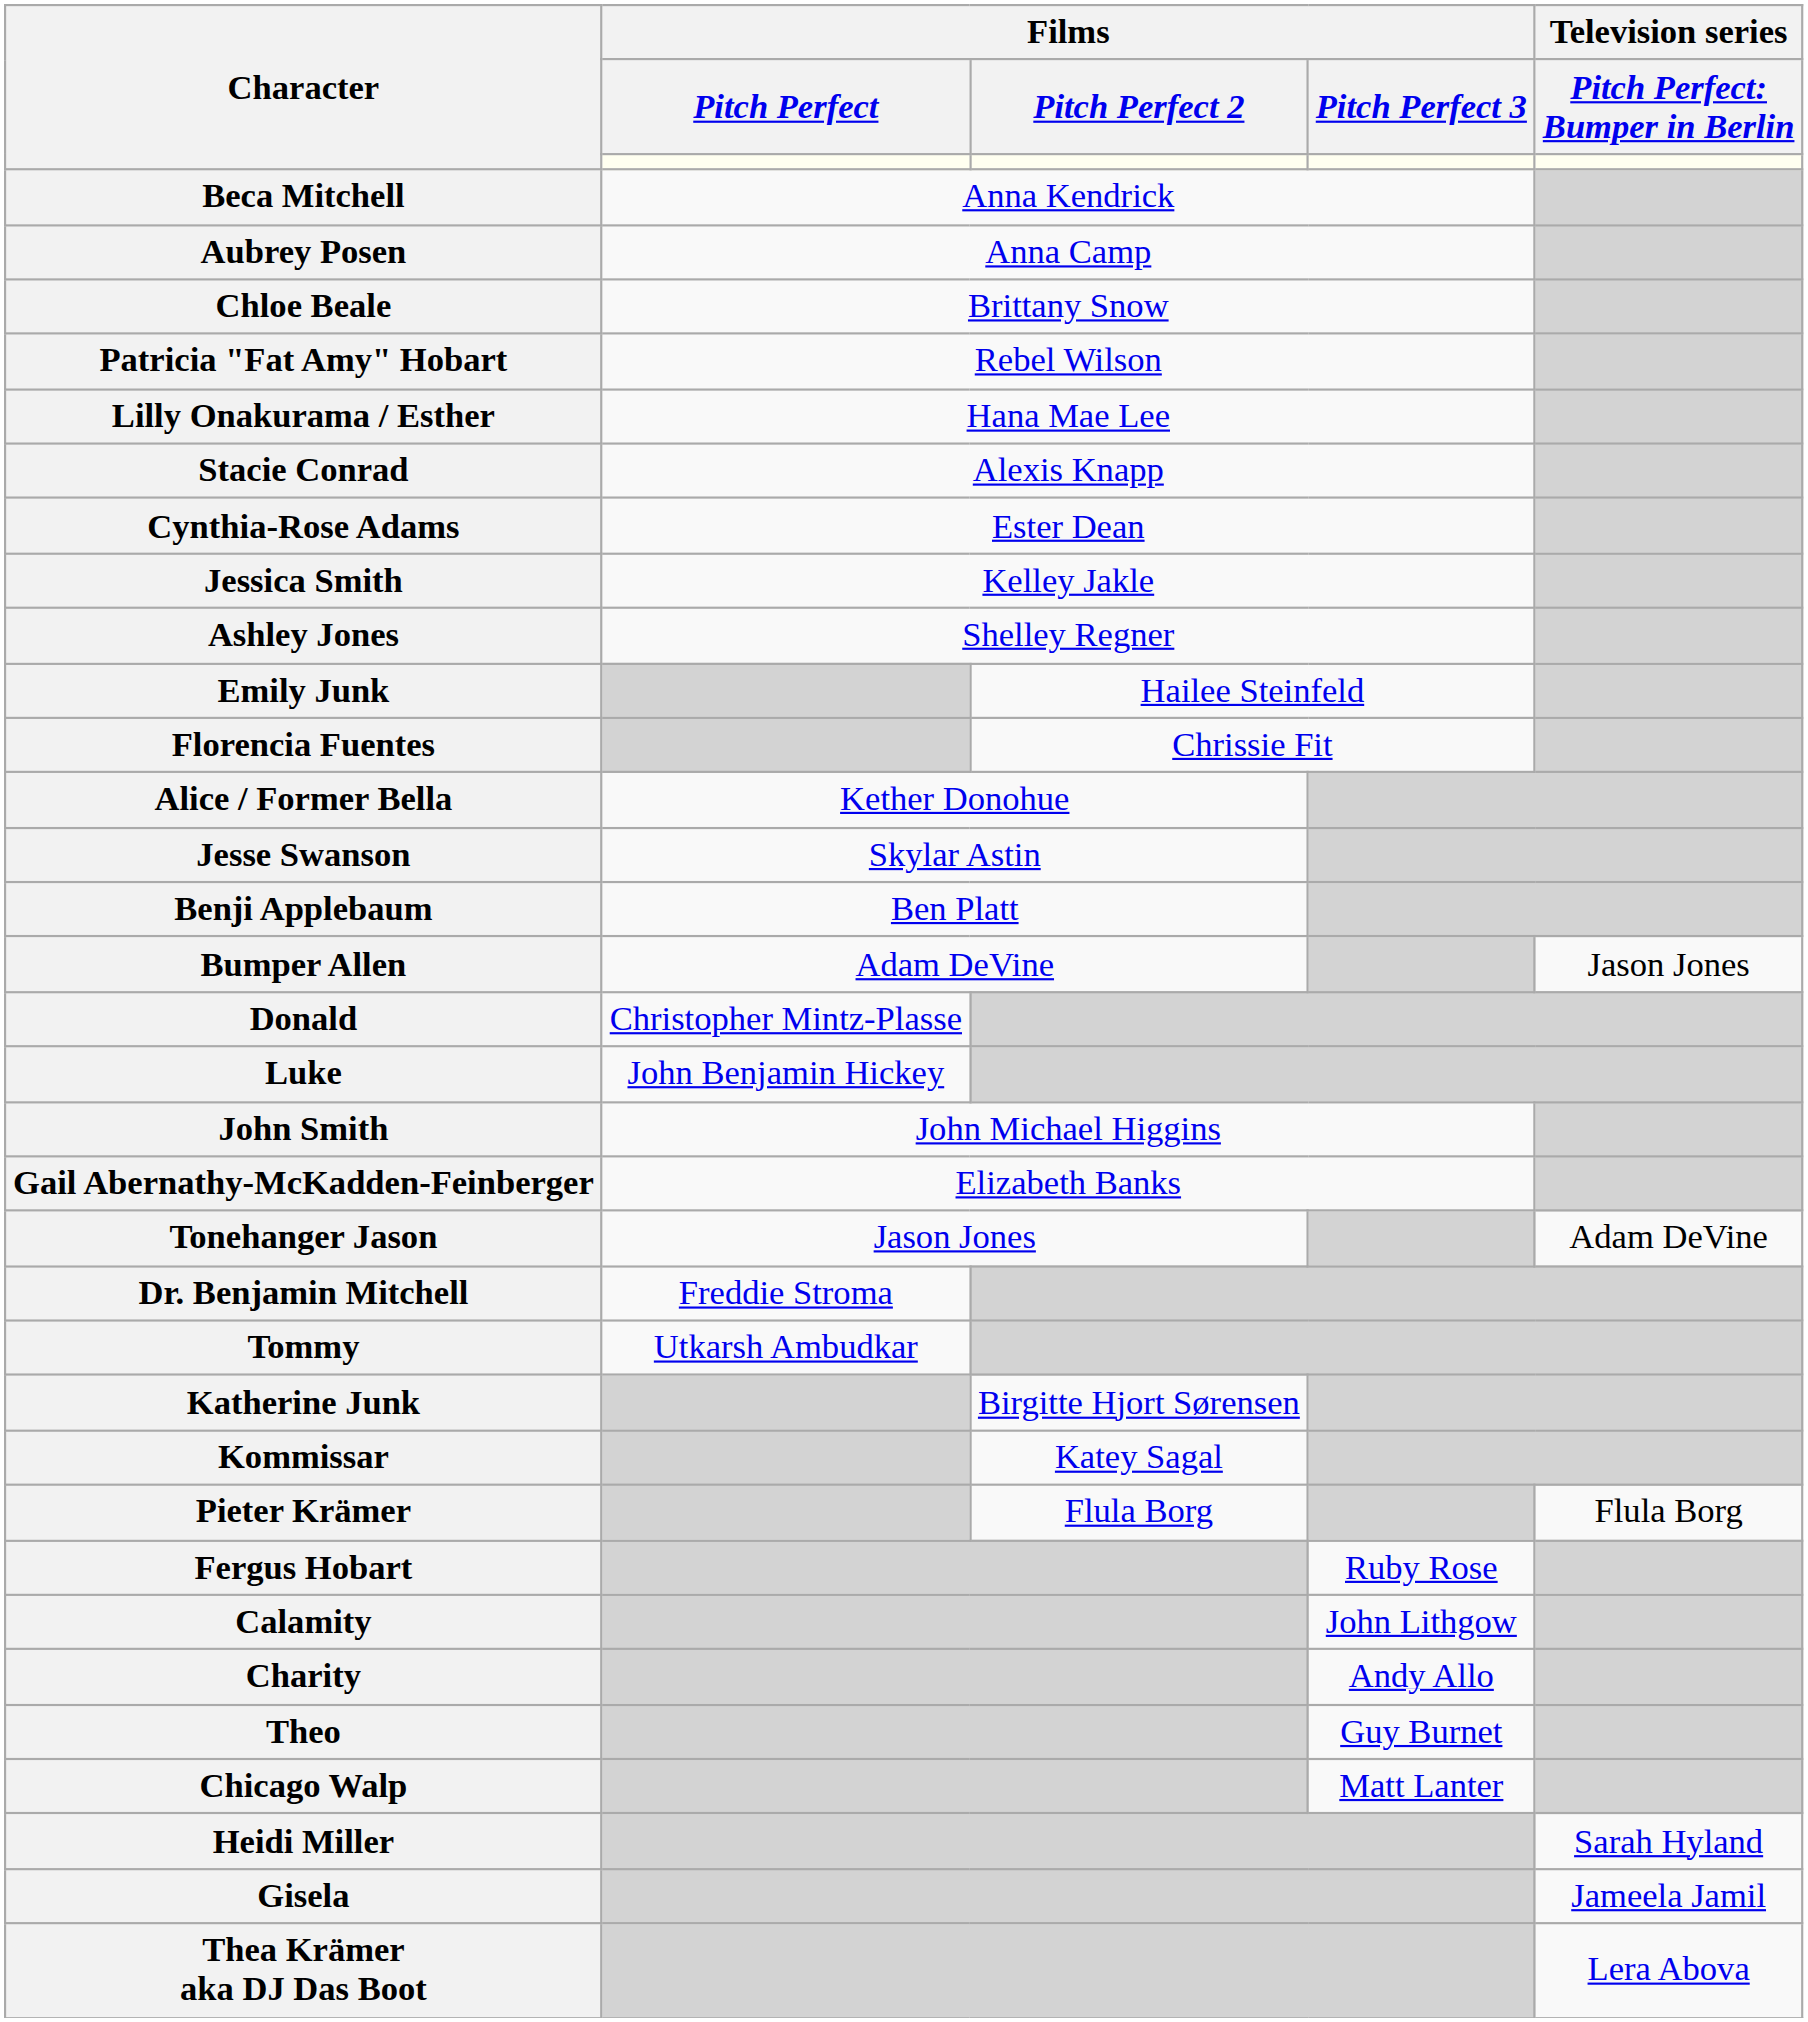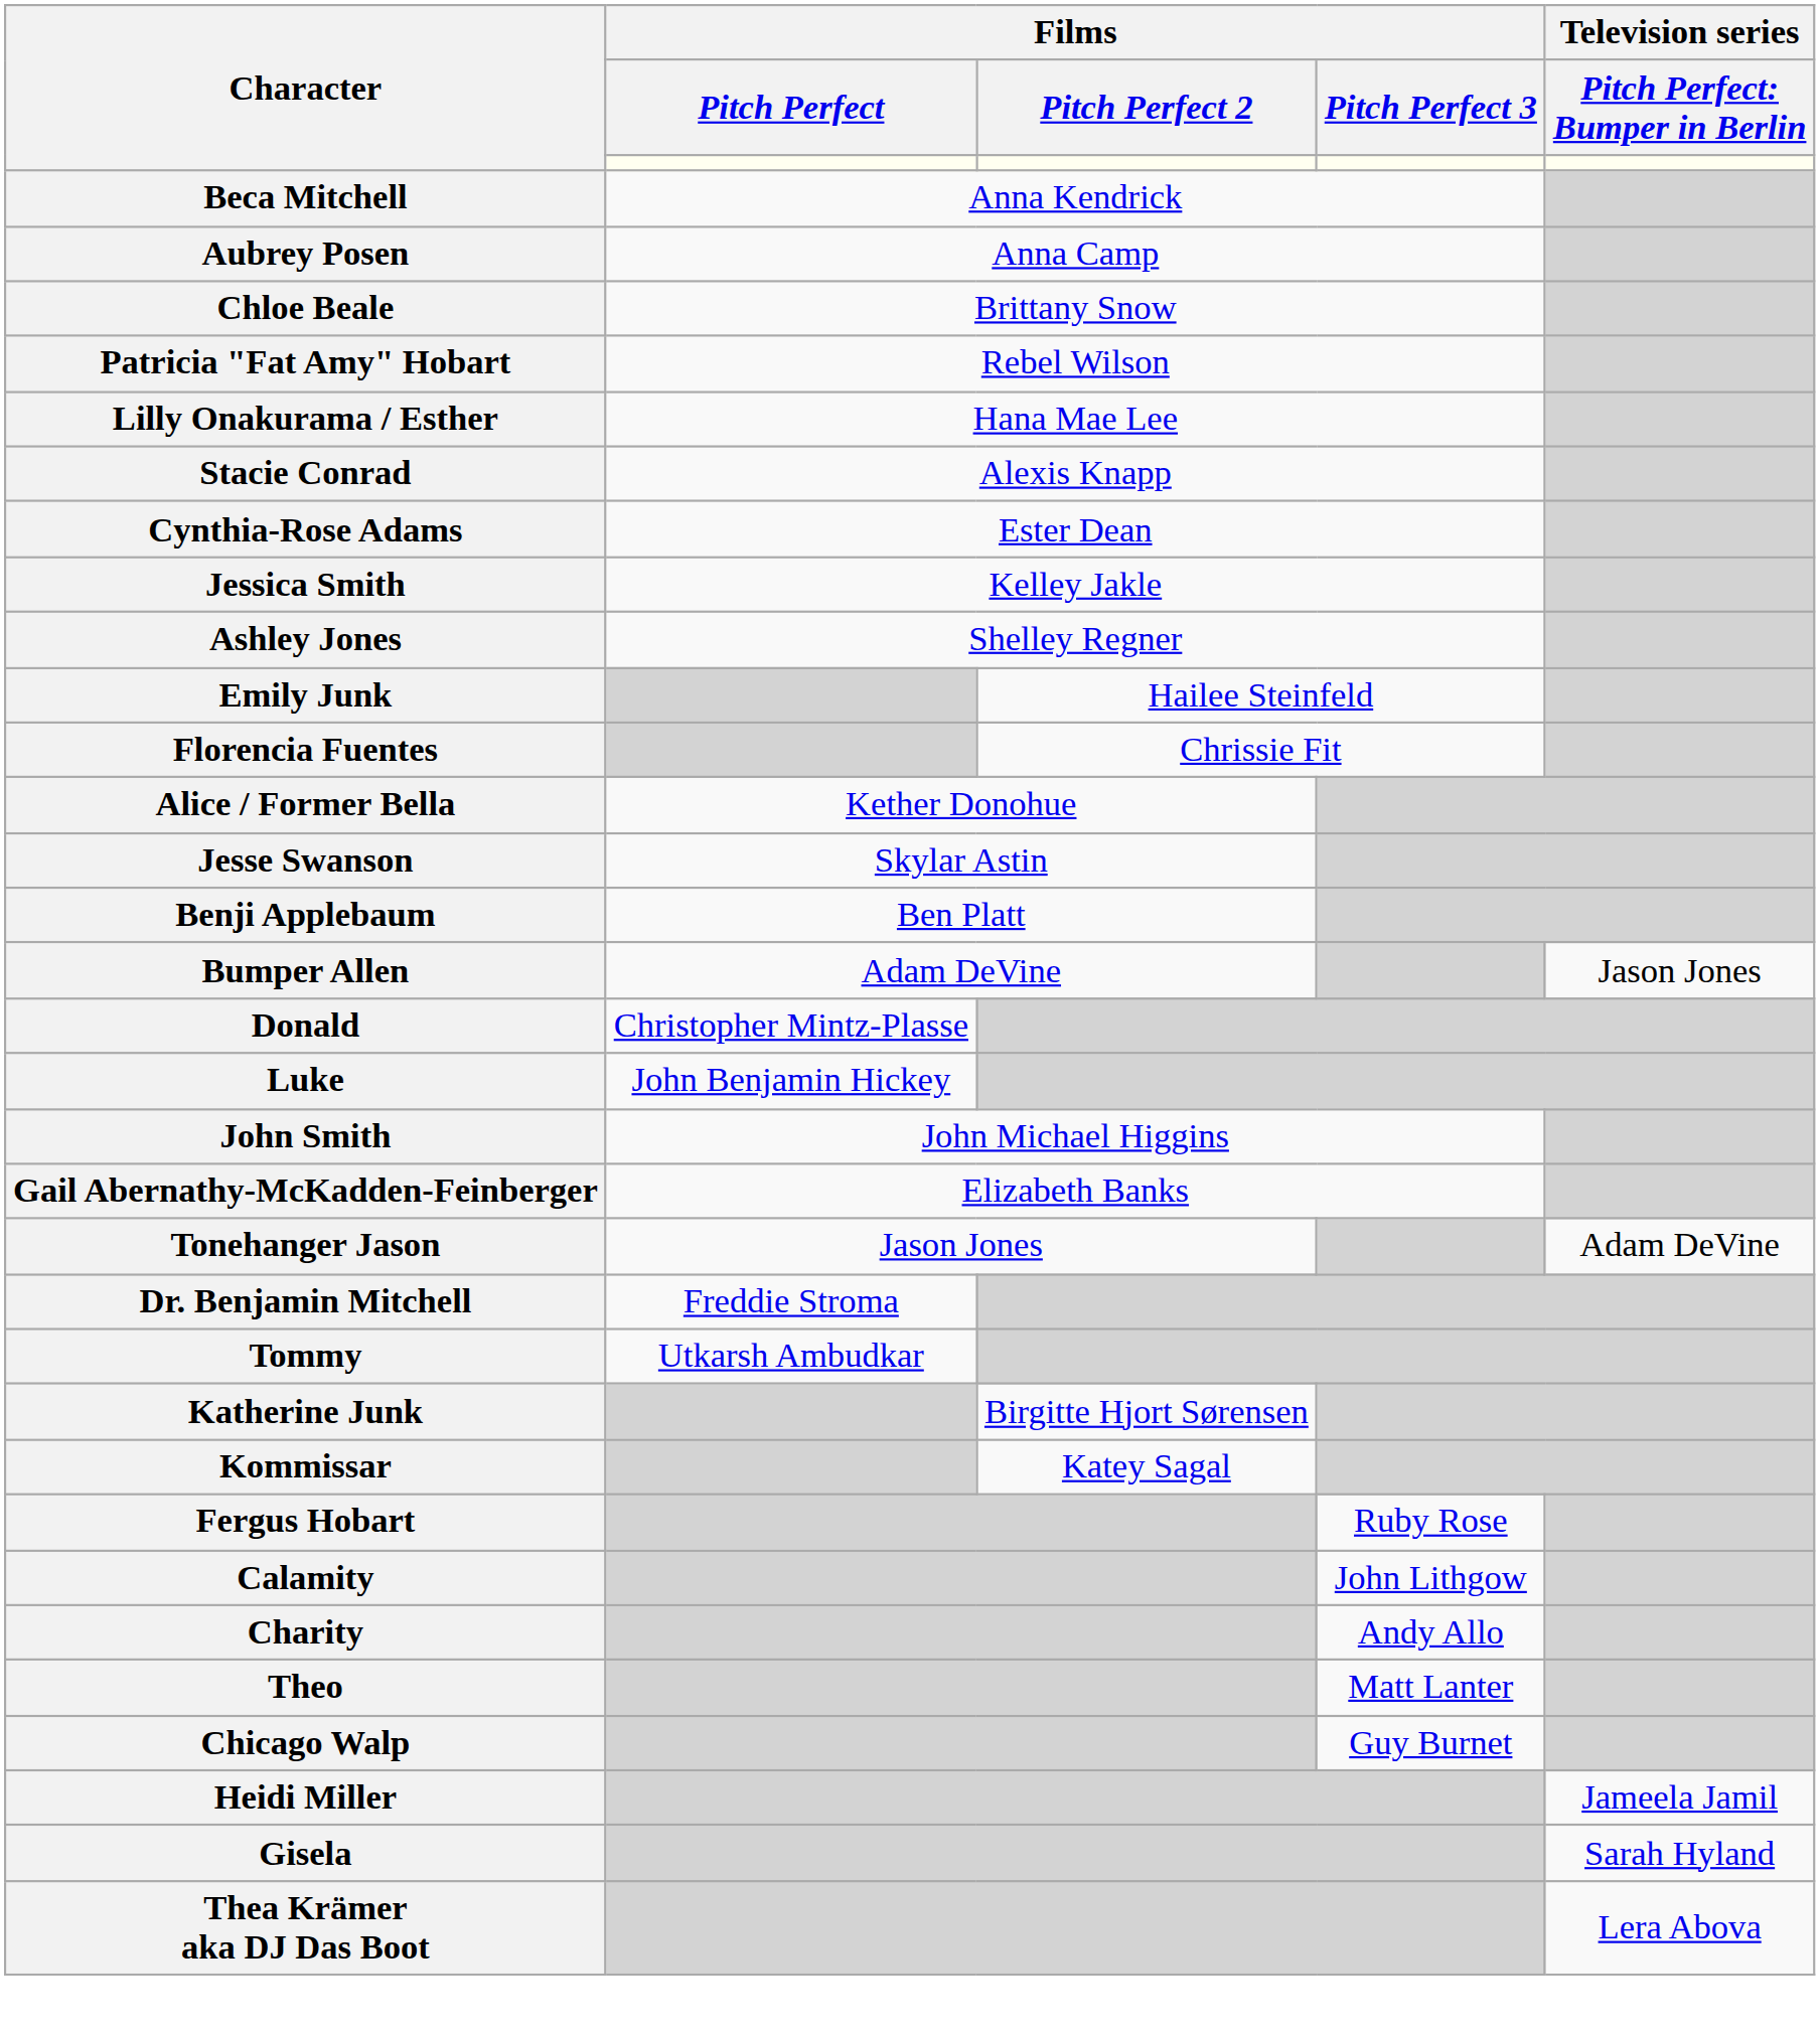 <table class="wikitable"  style="text-align:center">
 <tr>
 <th rowspan="3">Character</th>
 <th colspan="3">Films</th>
 <th>Television series</th>
 </tr>
 <tr>
 <th align="center"><em><a href='#'>Pitch Perfect</a></em></th>
 <th align="center"><em><a href='#'>Pitch Perfect 2</a></em></th>
 <th align="center"><em><a href='#'>Pitch Perfect 3</a></em></th>
 <th align="center"><em><a href='#'>Pitch Perfect:<br>Bumper in Berlin</a></em></th>
 </tr>
 <tr>
 <th style="background-color:ivory;"><span></span></th>
 <th style="background-color:ivory;"><span></span></th>
 <th style="background-color:ivory;"><span></span></th>
 <th style="background-color:ivory;"><span></span></th>
 </tr>
 <tr>
 <th>Beca Mitchell</th>
 <td colspan="3"><a href='#'>Anna Kendrick</a></td>
 <td style="background:lightgrey;"></td>
 </tr>
 <tr>
 <th>Aubrey Posen</th>
 <td colspan="3"><a href='#'>Anna Camp</a></td>
 <td style="background:lightgrey;"></td>
 </tr>
 <tr>
 <th>Chloe Beale</th>
 <td colspan="3"><a href='#'>Brittany Snow</a></td>
 <td style="background:lightgrey;"></td>
 </tr>
 <tr>
 <th>Patricia "Fat Amy" Hobart</th>
 <td colspan="3"><a href='#'>Rebel Wilson</a></td>
 <td style="background:lightgrey;"></td>
 </tr>
 <tr>
 <th>Lilly Onakurama / Esther</th>
 <td colspan="3"><a href='#'>Hana Mae Lee</a></td>
 <td style="background:lightgrey;"></td>
 </tr>
 <tr>
 <th>Stacie Conrad</th>
 <td colspan="3"><a href='#'>Alexis Knapp</a></td>
 <td style="background:lightgrey;"></td>
 </tr>
 <tr>
 <th>Cynthia-Rose Adams</th>
 <td colspan="3"><a href='#'>Ester Dean</a></td>
 <td style="background:lightgrey;"></td>
 </tr>
 <tr>
 <th>Jessica Smith</th>
 <td colspan="3"><a href='#'>Kelley Jakle</a></td>
 <td style="background:lightgrey;"></td>
 </tr>
 <tr>
 <th>Ashley Jones</th>
 <td colspan="3"><a href='#'>Shelley Regner</a></td>
 <td style="background:lightgrey;"></td>
 </tr>
 <tr>
 <th>Emily Junk</th>
 <td style="background:lightgrey;"></td>
 <td colspan="2"><a href='#'>Hailee Steinfeld</a></td>
 <td style="background:lightgrey;"></td>
 </tr>
 <tr>
 <th>Florencia Fuentes</th>
 <td style="background:lightgrey;"></td>
 <td colspan="2"><a href='#'>Chrissie Fit</a></td>
 <td style="background:lightgrey;"></td>
 </tr>
 <tr>
 <th>Alice / Former Bella</th>
 <td colspan="2"><a href='#'>Kether Donohue</a></td>
 <td colspan="2" style="background:lightgrey;"></td>
 </tr>
 <tr>
 <th>Jesse Swanson</th>
 <td colspan="2"><a href='#'>Skylar Astin</a></td>
 <td colspan="2" style="background:lightgrey;"></td>
 </tr>
 <tr>
 <th>Benji Applebaum</th>
 <td colspan="2"><a href='#'>Ben Platt</a></td>
 <td colspan="2" style="background:lightgrey;"></td>
 </tr>
 <tr>
 <th>Bumper Allen</th>
 <td colspan="2"><a href='#'>Adam DeVine</a></td>
 <td style="background:lightgrey;"></td>
 <td>Jason Jones</td>
 </tr>
 <tr>
 <th>Donald</th>
 <td><a href='#'>Christopher Mintz-Plasse</a></td>
 <td colspan="3" style="background:lightgrey;"></td>
 </tr>
 <tr>
 <th>Luke</th>
 <td><a href='#'>John Benjamin Hickey</a></td>
 <td colspan="3" style="background:lightgrey;"></td>
 </tr>
 <tr>
 <th>John Smith</th>
 <td colspan="3"><a href='#'>John Michael Higgins</a></td>
 <td style="background:lightgrey;"></td>
 </tr>
 <tr>
 <th>Gail Abernathy-McKadden-Feinberger</th>
 <td colspan="3"><a href='#'>Elizabeth Banks</a></td>
 <td style="background:lightgrey;"></td>
 </tr>
 <tr>
 <th>Tonehanger Jason</th>
 <td colspan="2"><a href='#'>Jason Jones</a></td>
 <td style="background:lightgrey;"></td>
 <td>Adam DeVine</td>
 </tr>
 <tr>
 <th>Dr. Benjamin Mitchell</th>
 <td><a href='#'>Freddie Stroma</a></td>
 <td colspan="3" style="background:lightgrey;"></td>
 </tr>
 <tr>
 <th>Tommy</th>
 <td><a href='#'>Utkarsh Ambudkar</a></td>
 <td colspan="3" style="background:lightgrey;"></td>
 </tr>
 <tr>
 <th>Katherine Junk</th>
 <td style="background:lightgrey;"></td>
 <td><a href='#'>Birgitte Hjort Sørensen</a></td>
 <td colspan="2" style="background:lightgrey;"></td>
 </tr>
 <tr>
 <th>Kommissar</th>
 <td style="background:lightgrey;"></td>
 <td><a href='#'>Katey Sagal</a></td>
 <td colspan="2" style="background:lightgrey;"></td>
 </tr>
 <tr>
-<th>Pieter Krämer</th>
-<td style="background:lightgrey;"></td>
-<td><a href='#'>Flula Borg</a></td>
-<td style="background:lightgrey;"></td>
-<td>Flula Borg</td>
-</tr>
-<tr>
 <th>Fergus Hobart</th>
 <td colspan="2" style="background:lightgrey;"></td>
 <td><a href='#'>Ruby Rose</a></td>
 <td style="background:lightgrey;"></td>
 </tr>
 <tr>
 <th>Calamity</th>
 <td colspan="2" style="background:lightgrey;"></td>
 <td><a href='#'>John Lithgow</a></td>
 <td style="background:lightgrey;"></td>
 </tr>
 <tr>
 <th>Charity</th>
 <td colspan="2" style="background:lightgrey;"></td>
 <td><a href='#'>Andy Allo</a></td>
 <td style="background:lightgrey;"></td>
 </tr>
 <tr>
 <th>Theo</th>
 <td colspan="2" style="background:lightgrey;"></td>
-<td><a href='#'>Guy Burnet</a></td>
+<td><a href='#'>Matt Lanter</a></td>
 <td style="background:lightgrey;"></td>
 </tr>
 <tr>
 <th>Chicago Walp</th>
 <td colspan="2" style="background:lightgrey;"></td>
-<td><a href='#'>Matt Lanter</a></td>
+<td><a href='#'>Guy Burnet</a></td>
 <td style="background:lightgrey;"></td>
 </tr>
 <tr>
 <th>Heidi Miller</th>
 <td colspan="3" style="background:lightgrey;"></td>
-<td><a href='#'>Sarah Hyland</a></td>
+<td><a href='#'>Jameela Jamil</a></td>
 </tr>
 <tr>
 <th>Gisela</th>
 <td colspan="3" style="background:lightgrey;"></td>
-<td><a href='#'>Jameela Jamil</a></td>
+<td><a href='#'>Sarah Hyland</a></td>
 </tr>
 <tr>
 <th>Thea Krämer<br>aka DJ Das Boot</th>
 <td colspan="3" style="background:lightgrey;"></td>
 <td><a href='#'>Lera Abova</a></td>
 </tr>
 </table>
